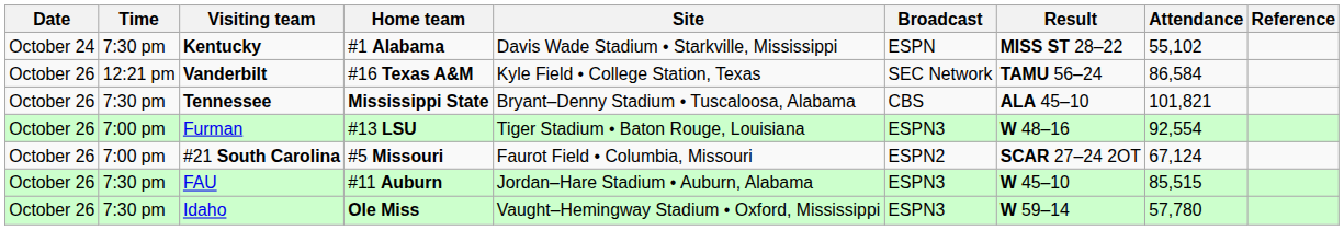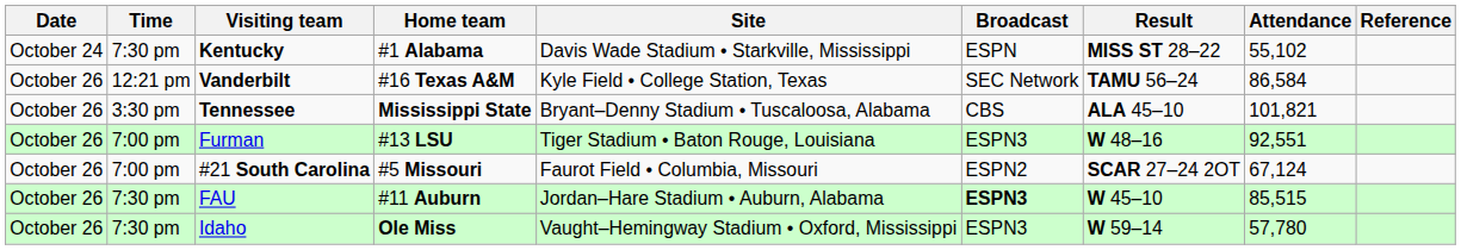 <table class="wikitable" style="font-size:95%;">
 <tr>
 <th>Date</th>
 <th>Time</th>
 <th>Visiting team</th>
 <th>Home team</th>
 <th>Site</th>
 <th>Broadcast</th>
 <th>Result</th>
 <th>Attendance</th>
 <th class="unsortable">Reference</th>
 </tr>
 <tr bgcolor=>
 <td>October 24</td>
 <td>7:30 pm</td>
 <td><strong>Kentucky</strong></td>
 <td>#1 <strong>Alabama</strong></td>
 <td>Davis Wade Stadium • Starkville, Mississippi</td>
 <td>ESPN</td>
 <td><strong>MISS ST</strong> 28–22</td>
 <td>55,102</td>
 <td></td>
 </tr>
 <tr bgcolor=>
 <td>October 26</td>
 <td>12:21 pm</td>
 <td><strong>Vanderbilt</strong></td>
 <td>#16 <strong>Texas A&M</strong></td>
 <td>Kyle Field • College Station, Texas</td>
 <td>SEC Network</td>
 <td><strong>TAMU</strong> 56–24</td>
 <td>86,584</td>
 <td></td>
 </tr>
 <tr bgcolor=>
 <td>October 26</td>
-<td>7:30 pm</td>
+<td>3:30 pm</td>
 <td><strong>Tennessee</strong></td>
 <td><strong>Mississippi State</strong></td>
 <td>Bryant–Denny Stadium • Tuscaloosa, Alabama</td>
 <td>CBS</td>
 <td><strong>ALA</strong> 45–10</td>
 <td>101,821</td>
 <td></td>
 </tr>
 <tr bgcolor=ccffcc>
 <td>October 26</td>
 <td>7:00 pm</td>
 <td><a href='#'>Furman</a></td>
 <td>#13 <strong>LSU</strong></td>
 <td>Tiger Stadium • Baton Rouge, Louisiana</td>
 <td>ESPN3</td>
 <td><strong>W</strong> 48–16</td>
-<td>92,554</td>
+<td>92,551</td>
 <td></td>
 </tr>
 <tr bgcolor=>
 <td>October 26</td>
 <td>7:00 pm</td>
 <td>#21 <strong>South Carolina</strong></td>
 <td>#5 <strong>Missouri</strong></td>
 <td>Faurot Field • Columbia, Missouri</td>
 <td>ESPN2</td>
 <td><strong>SCAR</strong> 27–24 2OT</td>
 <td>67,124</td>
 <td></td>
 </tr>
 <tr bgcolor=ccffcc>
 <td>October 26</td>
 <td>7:30 pm</td>
 <td><a href='#'>FAU</a></td>
 <td>#11 <strong>Auburn</strong></td>
 <td>Jordan–Hare Stadium • Auburn, Alabama</td>
-<td>ESPN3</td>
+<td><strong>ESPN3</strong></td>
 <td><strong>W</strong> 45–10</td>
 <td>85,515</td>
 <td></td>
 </tr>
 <tr bgcolor=ccffcc>
 <td>October 26</td>
 <td>7:30 pm</td>
 <td><a href='#'>Idaho</a></td>
 <td><strong>Ole Miss</strong></td>
 <td>Vaught–Hemingway Stadium • Oxford, Mississippi</td>
 <td>ESPN3</td>
 <td><strong>W</strong> 59–14</td>
 <td>57,780</td>
 <td></td>
 </tr>
 </table>
